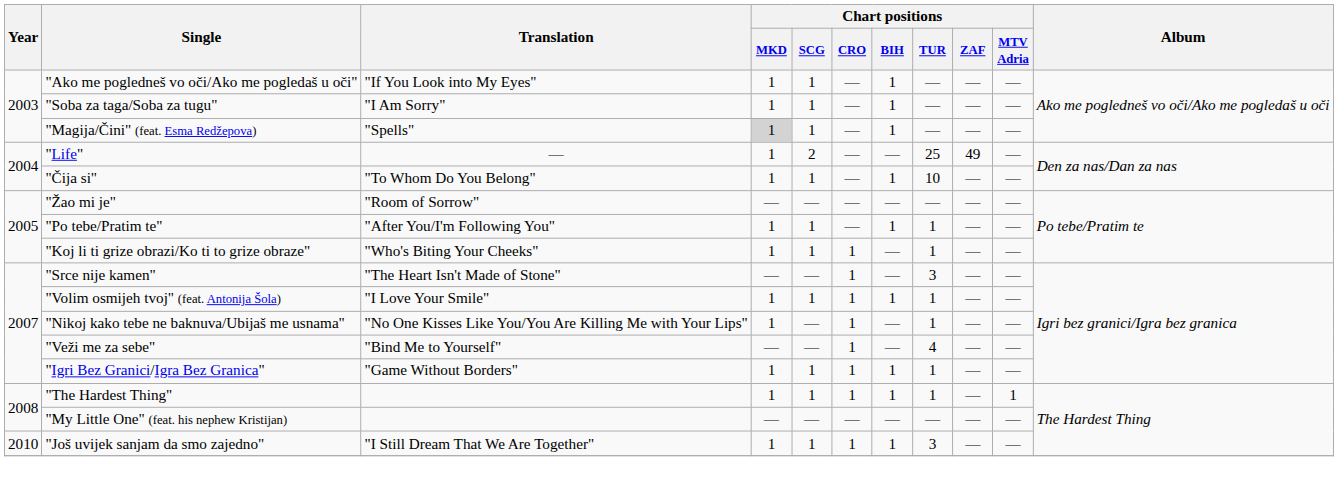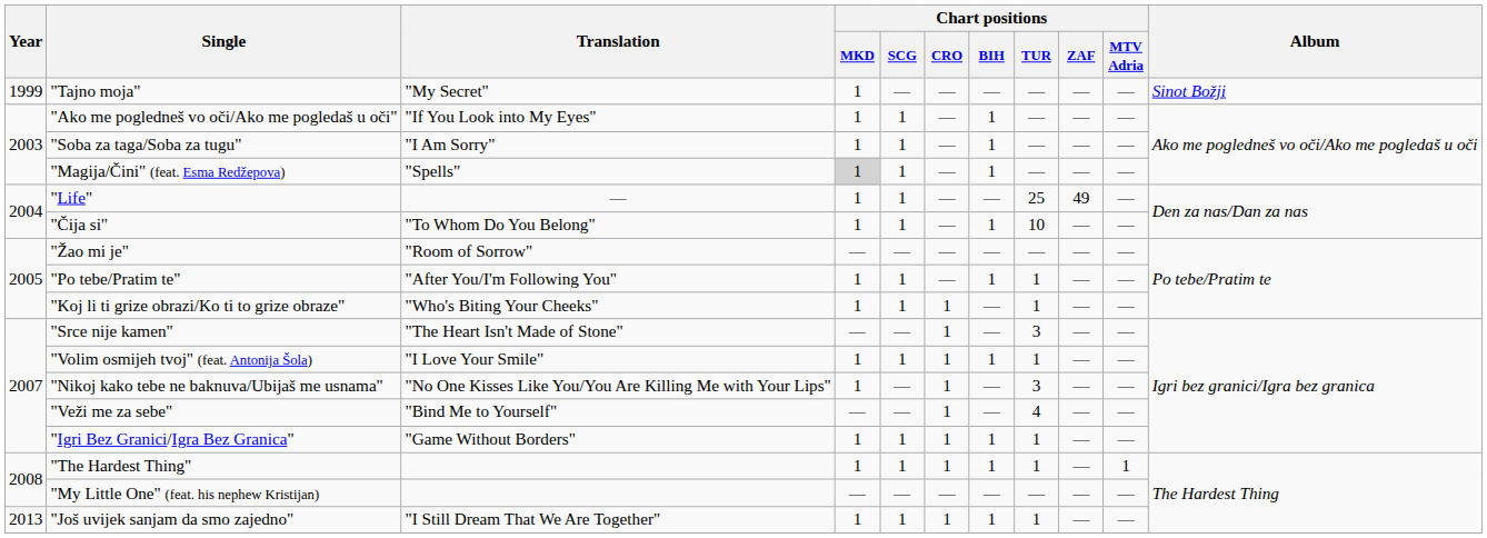 <table class="wikitable">
 <tr>
 <th rowspan="2">Year</th>
 <th rowspan="2">Single</th>
 <th rowspan="2">Translation</th>
 <th colspan="7">Chart positions</th>
 <th rowspan="2">Album</th>
 </tr>
 <tr>
 <th width="35"><small><a href='#'>MKD</a></small></th>
 <th width="35"><small><a href='#'>SCG</a></small></th>
 <th width="35"><small><a href='#'>CRO</a></small><br></th>
 <th width="35"><small><a href='#'>BIH</a></small></th>
 <th width="35"><small><a href='#'>TUR</a></small></th>
 <th width="35"><small><a href='#'>ZAF</a></small></th>
 <th width="35"><small><a href='#'>MTV Adria</a></small></th>
+</tr>
+<tr>
+<td align="center">1999</td>
+<td align="left">"Tajno moja"</td>
+<td align="left">"My Secret"</td>
+<td align="center">1</td>
+<td align="center">—</td>
+<td align="center">—</td>
+<td align="center">—</td>
+<td align="center">—</td>
+<td align="center">—</td>
+<td align="center">—</td>
+<td align="left"><em><a href='#'>Sinot Božji</a></em></td>
 </tr>
 <tr>
 <td align="center" rowspan="3">2003</td>
 <td align="left">"Ako me pogledneš vo oči/Ako me pogledaš u oči"</td>
 <td align="left">"If You Look into My Eyes"</td>
 <td align="center">1</td>
 <td align="center">1</td>
 <td align="center">—</td>
 <td align="center">1</td>
 <td align="center">—</td>
 <td align="center">—</td>
 <td align="center">—</td>
 <td align="left" rowspan="3"><em>Ako me pogledneš vo oči/Ako me pogledaš u oči</em></td>
 </tr>
 <tr>
 <td align="left">"Soba za taga/Soba za tugu"</td>
 <td align="left">"I Am Sorry"</td>
 <td align="center">1</td>
 <td align="center">1</td>
 <td align="center">—</td>
 <td align="center">1</td>
 <td align="center">—</td>
 <td align="center">—</td>
 <td align="center">—</td>
 </tr>
 <tr>
 <td align="left">"Magija/Čini" <small>(feat. <a href='#'>Esma Redžepova</a>)</small></td>
 <td align="left">"Spells"</td>
 <td align="center" style="background: lightgrey;">1</td>
 <td align="center">1</td>
 <td align="center">—</td>
 <td align="center">1</td>
 <td align="center">—</td>
 <td align="center">—</td>
 <td align="center">—</td>
 </tr>
 <tr>
 <td align="center" rowspan="2">2004</td>
 <td align="left">"<a href='#'>Life</a>"</td>
 <td align="center">—</td>
 <td align="center">1</td>
-<td align="center">2</td>
+<td align="center">1</td>
 <td align="center">—</td>
 <td align="center">—</td>
 <td align="center">25</td>
 <td align="center">49</td>
 <td align="center">—</td>
 <td align="left" rowspan="2"><em>Den za nas/Dan za nas</em></td>
 </tr>
 <tr>
 <td align="left">"Čija si"</td>
 <td align="left">"To Whom Do You Belong"</td>
 <td align="center">1</td>
 <td align="center">1</td>
 <td align="center">—</td>
 <td align="center">1</td>
 <td align="center">10</td>
 <td align="center">—</td>
 <td align="center">—</td>
 </tr>
 <tr>
 <td align="center" rowspan="3">2005</td>
 <td align="left">"Žao mi je"</td>
 <td align="left">"Room of Sorrow"</td>
 <td align="center">—</td>
 <td align="center">—</td>
 <td align="center">—</td>
 <td align="center">—</td>
 <td align="center">—</td>
 <td align="center">—</td>
 <td align="center">—</td>
 <td align="left" rowspan="3"><em>Po tebe/Pratim te</em></td>
 </tr>
 <tr>
 <td align="left">"Po tebe/Pratim te"</td>
 <td align="left">"After You/I'm Following You"</td>
 <td align="center">1</td>
 <td align="center">1</td>
 <td align="center">—</td>
 <td align="center">1</td>
 <td align="center">1</td>
 <td align="center">—</td>
 <td align="center">—</td>
 </tr>
 <tr>
 <td align="left">"Koj li ti grize obrazi/Ko ti to grize obraze"</td>
 <td align="left">"Who's Biting Your Cheeks"</td>
 <td align="center">1</td>
 <td align="center">1</td>
 <td align="center">1</td>
 <td align="center">—</td>
 <td align="center">1</td>
 <td align="center">—</td>
 <td align="center">—</td>
 </tr>
 <tr>
 <td align="center" rowspan="5">2007</td>
 <td align="left">"Srce nije kamen"</td>
 <td align="left">"The Heart Isn't Made of Stone"</td>
 <td align="center">—</td>
 <td align="center">—</td>
 <td align="center">1</td>
 <td align="center">—</td>
 <td align="center">3</td>
 <td align="center">—</td>
 <td align="center">—</td>
 <td align="left" rowspan="5"><em>Igri bez granici/Igra bez granica</em></td>
 </tr>
 <tr>
 <td align="left">"Volim osmijeh tvoj" <small>(feat. <a href='#'>Antonija Šola</a>)</small></td>
 <td align="left">"I Love Your Smile"</td>
 <td align="center">1</td>
 <td align="center">1</td>
 <td align="center">1</td>
 <td align="center">1</td>
 <td align="center">1</td>
 <td align="center">—</td>
 <td align="center">—</td>
 </tr>
 <tr>
 <td align="left">"Nikoj kako tebe ne baknuva/Ubijaš me usnama"</td>
 <td align="left">"No One Kisses Like You/You Are Killing Me with Your Lips"</td>
 <td align="center">1</td>
 <td align="center">—</td>
 <td align="center">1</td>
 <td align="center">—</td>
-<td align="center">1</td>
+<td align="center">3</td>
 <td align="center">—</td>
 <td align="center">—</td>
 </tr>
 <tr>
 <td align="left">"Veži me za sebe"</td>
 <td align="left">"Bind Me to Yourself"</td>
 <td align="center">—</td>
 <td align="center">—</td>
 <td align="center">1</td>
 <td align="center">—</td>
 <td align="center">4</td>
 <td align="center">—</td>
 <td align="center">—</td>
 </tr>
 <tr>
 <td align="left">"<a href='#'>Igri Bez Granici</a>/<a href='#'>Igra Bez Granica</a>"</td>
 <td align="left">"Game Without Borders"</td>
 <td align="center">1</td>
 <td align="center">1</td>
 <td align="center">1</td>
 <td align="center">1</td>
 <td align="center">1</td>
 <td align="center">—</td>
 <td align="center">—</td>
 </tr>
 <tr>
 <td align="center" rowspan="2">2008</td>
 <td align="left">"The Hardest Thing"</td>
 <td align="left"></td>
 <td align="center">1</td>
 <td align="center">1</td>
 <td align="center">1</td>
 <td align="center">1</td>
 <td align="center">1</td>
 <td align="center">—</td>
 <td align="center">1</td>
 <td align="left" rowspan="3"><em>The Hardest Thing</em></td>
 </tr>
 <tr>
 <td align="left">"My Little One" <small>(feat. his nephew Kristijan)</small></td>
 <td align="left"></td>
 <td align="center">—</td>
 <td align="center">—</td>
 <td align="center">—</td>
 <td align="center">—</td>
 <td align="center">—</td>
 <td align="center">—</td>
 <td align="center">—</td>
 </tr>
 <tr>
-<td align="left">2010</td>
+<td align="left">2013</td>
 <td align="left">"Još uvijek sanjam da smo zajedno"</td>
 <td align="left">"I Still Dream That We Are Together"</td>
 <td align="center">1</td>
 <td align="center">1</td>
 <td align="center">1</td>
 <td align="center">1</td>
-<td align="center">3</td>
+<td align="center">1</td>
 <td align="center">—</td>
 <td align="center">—</td>
 </tr>
 <tr>
 </tr>
 </table>
